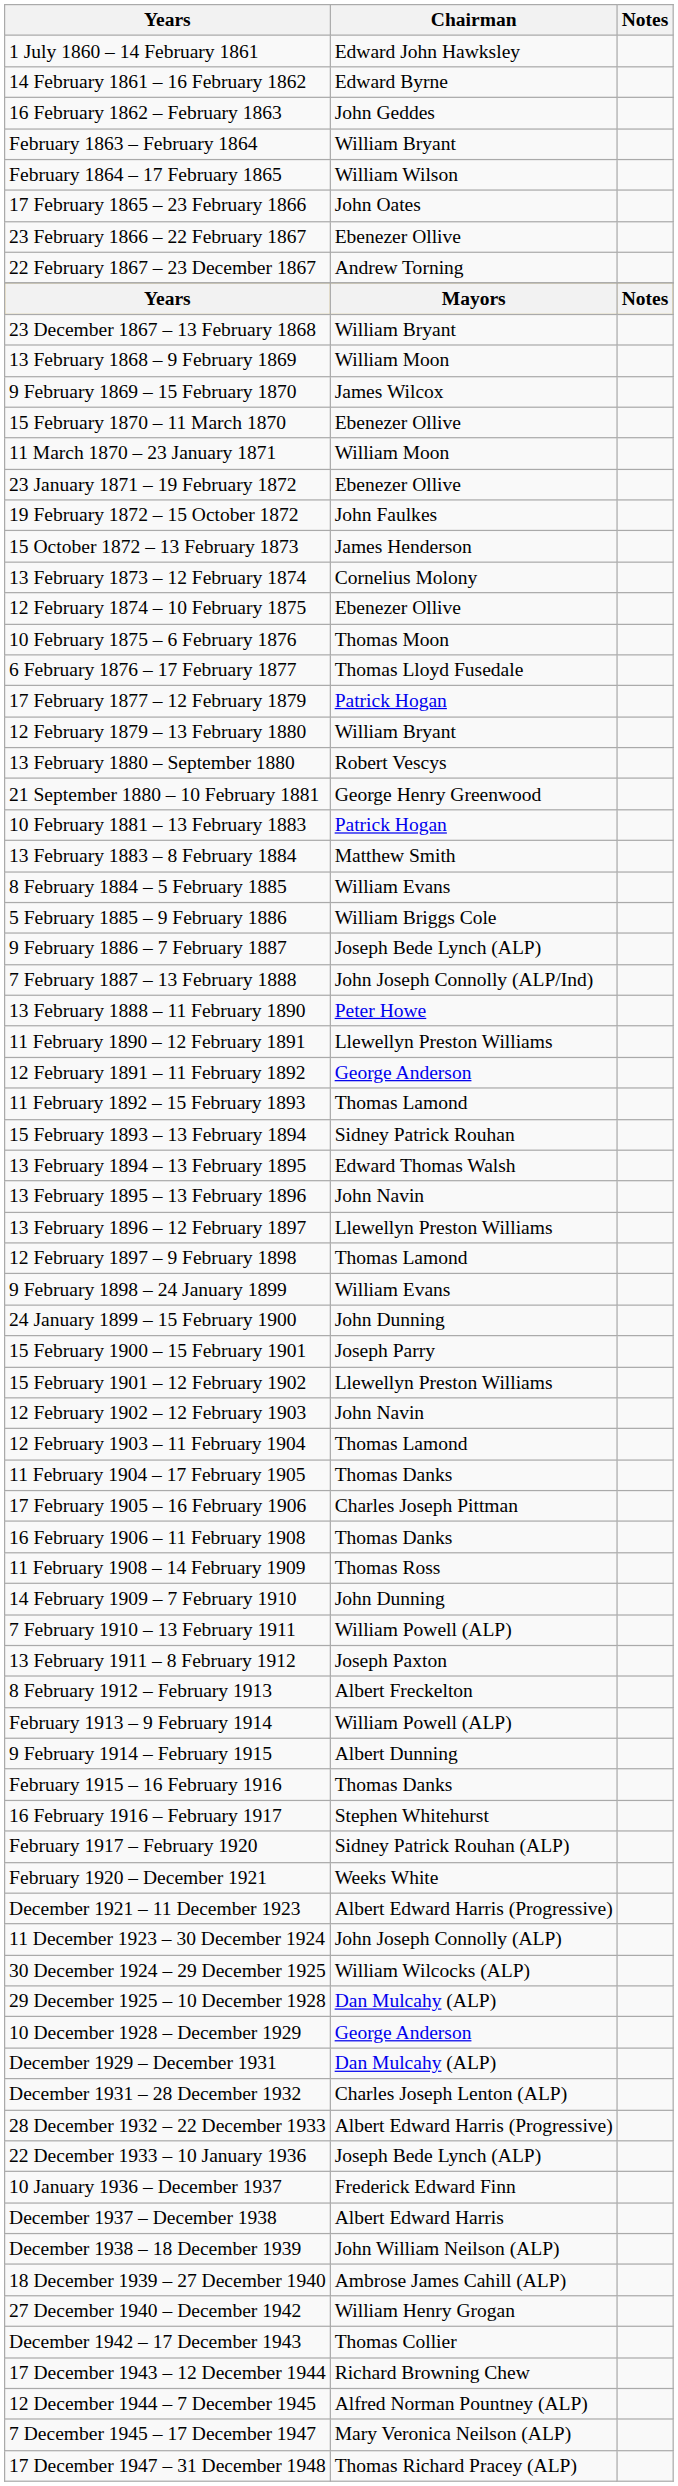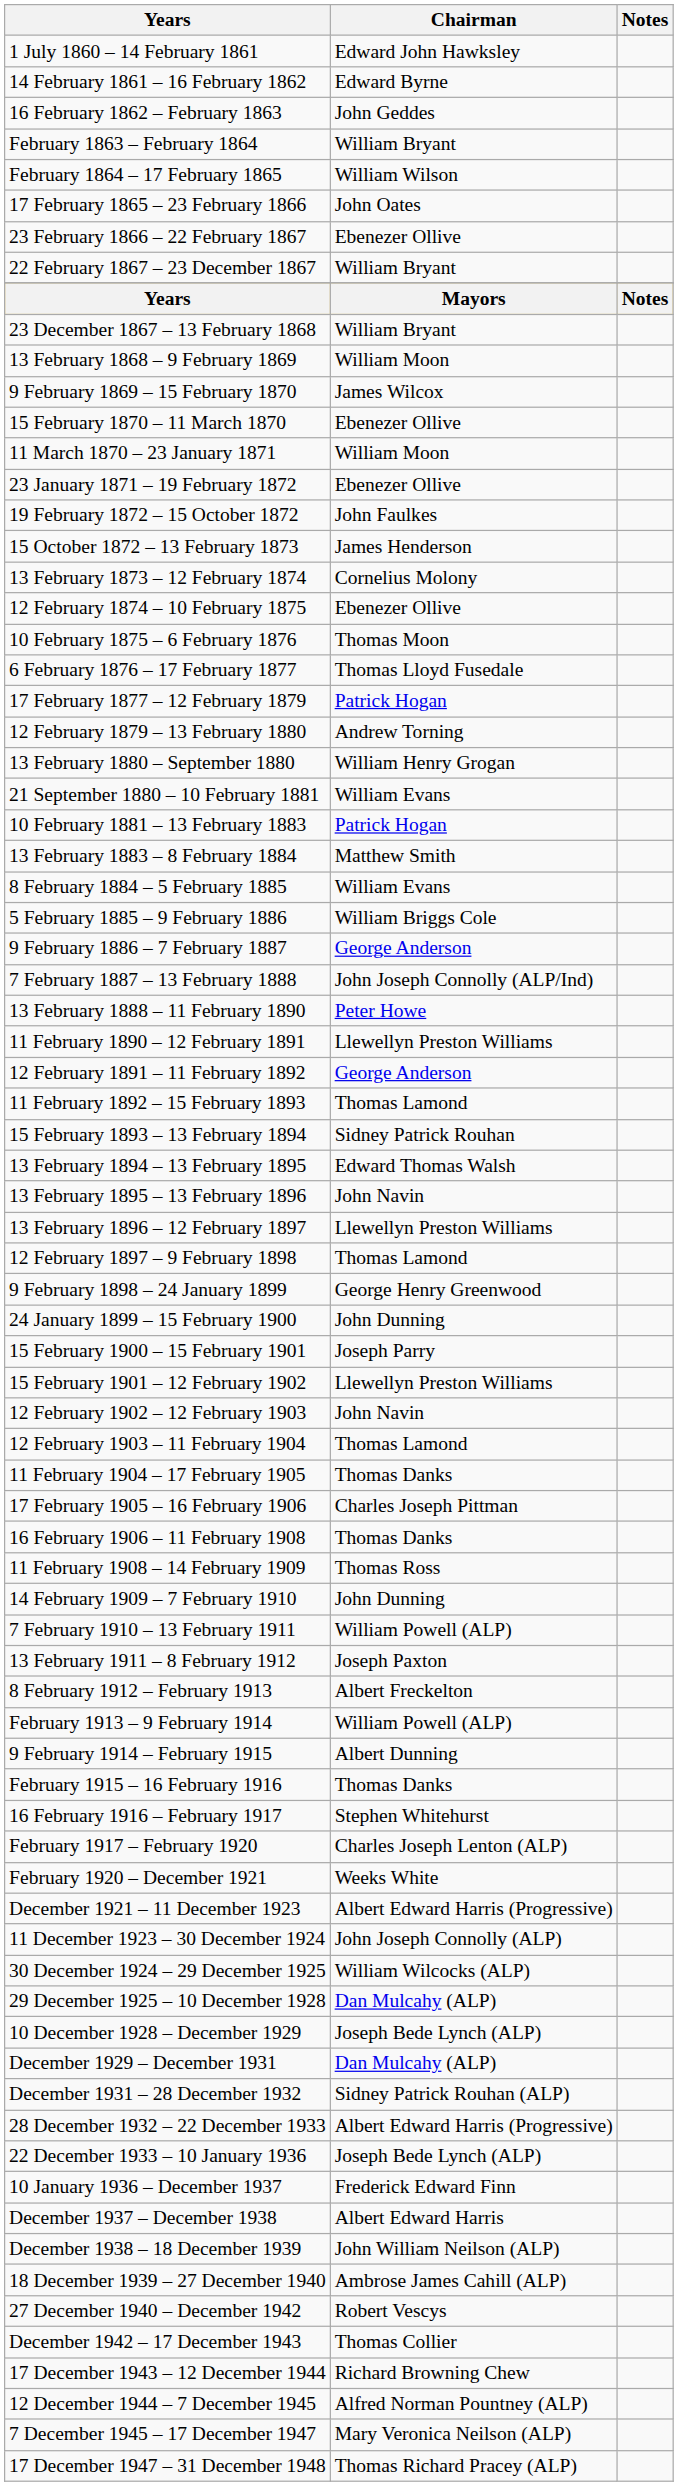 <table class="wikitable">
 <tr>
 <th>Years</th>
 <th>Chairman</th>
 <th>Notes</th>
 </tr>
 <tr>
 <td>1 July 1860 – 14 February 1861</td>
 <td>Edward John Hawksley</td>
 <td></td>
 </tr>
 <tr>
 <td>14 February 1861 – 16 February 1862</td>
 <td>Edward Byrne</td>
 <td></td>
 </tr>
 <tr>
 <td>16 February 1862 – February 1863</td>
 <td>John Geddes</td>
 <td></td>
 </tr>
 <tr>
 <td>February 1863 – February 1864</td>
 <td>William Bryant</td>
 <td></td>
 </tr>
 <tr>
 <td>February 1864 – 17 February 1865</td>
 <td>William Wilson</td>
 <td></td>
 </tr>
 <tr>
 <td>17 February 1865 – 23 February 1866</td>
 <td>John Oates</td>
 <td></td>
 </tr>
 <tr>
 <td>23 February 1866 – 22 February 1867</td>
 <td>Ebenezer Ollive</td>
 <td></td>
 </tr>
 <tr>
 <td>22 February 1867 – 23 December 1867</td>
-<td>Andrew Torning</td>
+<td>William Bryant</td>
 <td></td>
 </tr>
 <tr>
 </tr>
 <tr bgcolor="#FFCC33">
 <th>Years</th>
 <th>Mayors</th>
 <th>Notes</th>
 </tr>
 <tr>
 <td>23 December 1867 – 13 February 1868</td>
 <td>William Bryant</td>
 <td></td>
 </tr>
 <tr>
 <td>13 February 1868 – 9 February 1869</td>
 <td>William Moon</td>
 <td></td>
 </tr>
 <tr>
 <td>9 February 1869 – 15 February 1870</td>
 <td>James Wilcox</td>
 <td></td>
 </tr>
 <tr>
 <td>15 February 1870 – 11 March 1870</td>
 <td>Ebenezer Ollive</td>
 <td></td>
 </tr>
 <tr>
 <td>11 March 1870 – 23 January 1871</td>
 <td>William Moon</td>
 <td></td>
 </tr>
 <tr>
 <td>23 January 1871 – 19 February 1872</td>
 <td>Ebenezer Ollive</td>
 <td></td>
 </tr>
 <tr>
 <td>19 February 1872 – 15 October 1872</td>
 <td>John Faulkes</td>
 <td></td>
 </tr>
 <tr>
 <td>15 October 1872 – 13 February 1873</td>
 <td>James Henderson</td>
 <td></td>
 </tr>
 <tr>
 <td>13 February 1873 – 12 February 1874</td>
 <td>Cornelius Molony</td>
 <td></td>
 </tr>
 <tr>
 <td>12 February 1874 – 10 February 1875</td>
 <td>Ebenezer Ollive</td>
 <td></td>
 </tr>
 <tr>
 <td>10 February 1875 – 6 February 1876</td>
 <td>Thomas Moon</td>
 <td></td>
 </tr>
 <tr>
 <td>6 February 1876 – 17 February 1877</td>
 <td>Thomas Lloyd Fusedale</td>
 <td></td>
 </tr>
 <tr>
 <td>17 February 1877 – 12 February 1879</td>
 <td><a href='#'>Patrick Hogan</a></td>
 <td></td>
 </tr>
 <tr>
 <td>12 February 1879 – 13 February 1880</td>
-<td>William Bryant</td>
+<td>Andrew Torning</td>
 <td></td>
 </tr>
 <tr>
 <td>13 February 1880 – September 1880</td>
-<td>Robert Vescys</td>
+<td>William Henry Grogan</td>
 <td></td>
 </tr>
 <tr>
 <td>21 September 1880 – 10 February 1881</td>
-<td>George Henry Greenwood</td>
+<td>William Evans</td>
 <td></td>
 </tr>
 <tr>
 <td>10 February 1881 – 13 February 1883</td>
 <td><a href='#'>Patrick Hogan</a></td>
 <td></td>
 </tr>
 <tr>
 <td>13 February 1883 – 8 February 1884</td>
 <td>Matthew Smith</td>
 <td></td>
 </tr>
 <tr>
 <td>8 February 1884 – 5 February 1885</td>
 <td>William Evans</td>
 <td></td>
 </tr>
 <tr>
 <td>5 February 1885 – 9 February 1886</td>
 <td>William Briggs Cole</td>
 <td></td>
 </tr>
 <tr>
 <td>9 February 1886 – 7 February 1887</td>
-<td>Joseph Bede Lynch (ALP)</td>
+<td><a href='#'>George Anderson</a></td>
 <td></td>
 </tr>
 <tr>
 <td>7 February 1887 – 13 February 1888</td>
 <td>John Joseph Connolly (ALP/Ind)</td>
 <td></td>
 </tr>
 <tr>
 <td>13 February 1888 – 11 February 1890</td>
 <td><a href='#'>Peter Howe</a></td>
 <td></td>
 </tr>
 <tr>
 <td>11 February 1890 – 12 February 1891</td>
 <td>Llewellyn Preston Williams</td>
 <td></td>
 </tr>
 <tr>
 <td>12 February 1891 – 11 February 1892</td>
 <td><a href='#'>George Anderson</a></td>
 <td></td>
 </tr>
 <tr>
 <td>11 February 1892 – 15 February 1893</td>
 <td>Thomas Lamond</td>
 <td></td>
 </tr>
 <tr>
 <td>15 February 1893 – 13 February 1894</td>
 <td>Sidney Patrick Rouhan</td>
 <td></td>
 </tr>
 <tr>
 <td>13 February 1894 – 13 February 1895</td>
 <td>Edward Thomas Walsh</td>
 <td></td>
 </tr>
 <tr>
 <td>13 February 1895 – 13 February 1896</td>
 <td>John Navin</td>
 <td></td>
 </tr>
 <tr>
 <td>13 February 1896 – 12 February 1897</td>
 <td>Llewellyn Preston Williams</td>
 <td></td>
 </tr>
 <tr>
 <td>12 February 1897 – 9 February 1898</td>
 <td>Thomas Lamond</td>
 <td></td>
 </tr>
 <tr>
 <td>9 February 1898 – 24 January 1899</td>
-<td>William Evans</td>
+<td>George Henry Greenwood</td>
 <td></td>
 </tr>
 <tr>
 <td>24 January 1899 – 15 February 1900</td>
 <td>John Dunning</td>
 <td></td>
 </tr>
 <tr>
 <td>15 February 1900 – 15 February 1901</td>
 <td>Joseph Parry</td>
 <td></td>
 </tr>
 <tr>
 <td>15 February 1901 – 12 February 1902</td>
 <td>Llewellyn Preston Williams</td>
 <td></td>
 </tr>
 <tr>
 <td>12 February 1902 – 12 February 1903</td>
 <td>John Navin</td>
 <td></td>
 </tr>
 <tr>
 <td>12 February 1903 – 11 February 1904</td>
 <td>Thomas Lamond</td>
 <td></td>
 </tr>
 <tr>
 <td>11 February 1904 – 17 February 1905</td>
 <td>Thomas Danks</td>
 <td></td>
 </tr>
 <tr>
 <td>17 February 1905 – 16 February 1906</td>
 <td>Charles Joseph Pittman</td>
 <td></td>
 </tr>
 <tr>
 <td>16 February 1906 – 11 February 1908</td>
 <td>Thomas Danks</td>
 <td></td>
 </tr>
 <tr>
 <td>11 February 1908 – 14 February 1909</td>
 <td>Thomas Ross</td>
 <td></td>
 </tr>
 <tr>
 <td>14 February 1909 – 7 February 1910</td>
 <td>John Dunning</td>
 <td></td>
 </tr>
 <tr>
 <td>7 February 1910 – 13 February 1911</td>
 <td>William Powell (ALP)</td>
 <td></td>
 </tr>
 <tr>
 <td>13 February 1911 – 8 February 1912</td>
 <td>Joseph Paxton</td>
 <td></td>
 </tr>
 <tr>
 <td>8 February 1912 – February 1913</td>
 <td>Albert Freckelton</td>
 <td></td>
 </tr>
 <tr>
 <td>February 1913 – 9 February 1914</td>
 <td>William Powell (ALP)</td>
 <td></td>
 </tr>
 <tr>
 <td>9 February 1914 – February 1915</td>
 <td>Albert Dunning</td>
 <td></td>
 </tr>
 <tr>
 <td>February 1915 – 16 February 1916</td>
 <td>Thomas Danks</td>
 <td></td>
 </tr>
 <tr>
 <td>16 February 1916 – February 1917</td>
 <td>Stephen Whitehurst</td>
 <td></td>
 </tr>
 <tr>
 <td>February 1917 – February 1920</td>
-<td>Sidney Patrick Rouhan (ALP)</td>
+<td>Charles Joseph Lenton (ALP)</td>
 <td></td>
 </tr>
 <tr>
 <td>February 1920 – December 1921</td>
 <td>Weeks White</td>
 <td></td>
 </tr>
 <tr>
 <td>December 1921 – 11 December 1923</td>
 <td>Albert Edward Harris (Progressive)</td>
 <td></td>
 </tr>
 <tr>
 <td>11 December 1923 – 30 December 1924</td>
 <td>John Joseph Connolly (ALP)</td>
 <td></td>
 </tr>
 <tr>
 <td>30 December 1924 – 29 December 1925</td>
 <td>William Wilcocks (ALP)</td>
 <td></td>
 </tr>
 <tr>
 <td>29 December 1925 – 10 December 1928</td>
 <td><a href='#'>Dan Mulcahy</a> (ALP)</td>
 <td></td>
 </tr>
 <tr>
 <td>10 December 1928 – December 1929</td>
-<td><a href='#'>George Anderson</a></td>
+<td>Joseph Bede Lynch (ALP)</td>
 <td></td>
 </tr>
 <tr>
 <td>December 1929 – December 1931</td>
 <td><a href='#'>Dan Mulcahy</a> (ALP)</td>
 <td></td>
 </tr>
 <tr>
 <td>December 1931 – 28 December 1932</td>
-<td>Charles Joseph Lenton (ALP)</td>
+<td>Sidney Patrick Rouhan (ALP)</td>
 <td></td>
 </tr>
 <tr>
 <td>28 December 1932 – 22 December 1933</td>
 <td>Albert Edward Harris (Progressive)</td>
 <td></td>
 </tr>
 <tr>
 <td>22 December 1933 – 10 January 1936</td>
 <td>Joseph Bede Lynch (ALP)</td>
 <td></td>
 </tr>
 <tr>
 <td>10 January 1936 – December 1937</td>
 <td>Frederick Edward Finn</td>
 <td></td>
 </tr>
 <tr>
 <td>December 1937 – December 1938</td>
 <td>Albert Edward Harris</td>
 <td></td>
 </tr>
 <tr>
 <td>December 1938 – 18 December 1939</td>
 <td>John William Neilson (ALP)</td>
 <td></td>
 </tr>
 <tr>
 <td>18 December 1939 – 27 December 1940</td>
 <td>Ambrose James Cahill (ALP)</td>
 <td></td>
 </tr>
 <tr>
 <td>27 December 1940 – December 1942</td>
-<td>William Henry Grogan</td>
+<td>Robert Vescys</td>
 <td></td>
 </tr>
 <tr>
 <td>December 1942 – 17 December 1943</td>
 <td>Thomas Collier</td>
 <td></td>
 </tr>
 <tr>
 <td>17 December 1943 – 12 December 1944</td>
 <td>Richard Browning Chew</td>
 <td></td>
 </tr>
 <tr>
 <td>12 December 1944 – 7 December 1945</td>
 <td>Alfred Norman Pountney (ALP)</td>
 <td></td>
 </tr>
 <tr>
 <td>7 December 1945 – 17 December 1947</td>
 <td>Mary Veronica Neilson (ALP)</td>
 <td></td>
 </tr>
 <tr>
 <td>17 December 1947 – 31 December 1948</td>
 <td>Thomas Richard Pracey (ALP)</td>
 <td></td>
 </tr>
 </table>
